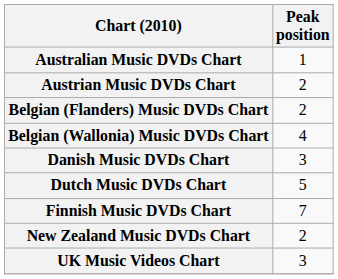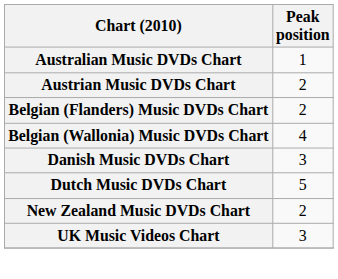 <table class="wikitable plainrowheaders sortable" style="text-align:center;" border="1">
 <tr>
 <th scope="col">Chart (2010)</th>
 <th scope="col">Peak<br>position</th>
 </tr>
 <tr>
 <th scope="row">Australian Music DVDs Chart</th>
 <td>1</td>
 </tr>
 <tr>
 <th scope="row">Austrian Music DVDs Chart</th>
 <td>2</td>
 </tr>
 <tr>
 <th scope="row">Belgian (Flanders) Music DVDs Chart</th>
 <td>2</td>
 </tr>
 <tr>
 <th scope="row">Belgian (Wallonia) Music DVDs Chart</th>
 <td>4</td>
 </tr>
 <tr>
 <th scope="row">Danish Music DVDs Chart</th>
 <td>3</td>
 </tr>
 <tr>
 <th scope="row">Dutch Music DVDs Chart</th>
 <td>5</td>
 </tr>
 <tr>
-<th scope="row">Finnish Music DVDs Chart</th>
-<td>7</td>
-</tr>
-<tr>
 <th scope="row">New Zealand Music DVDs Chart</th>
 <td>2</td>
 </tr>
 <tr>
 <th scope="row">UK Music Videos Chart</th>
 <td>3</td>
 </tr>
 <tr>
 </tr>
 </table>
